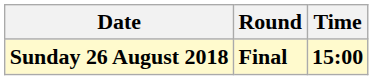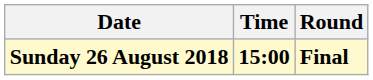 <table class="wikitable">
 <tr>
 <th>Date</th>
+<th>Time</th>
 <th>Round</th>
-<th>Time</th>
 </tr>
 <tr>
 <td style=background:lemonchiffon><strong>Sunday 26 August 2018</strong></td>
+<td style=background:lemonchiffon><strong>15:00</strong></td>
 <td style=background:lemonchiffon><strong>Final</strong></td>
-<td style=background:lemonchiffon><strong>15:00</strong></td>
 </tr>
 </table>
